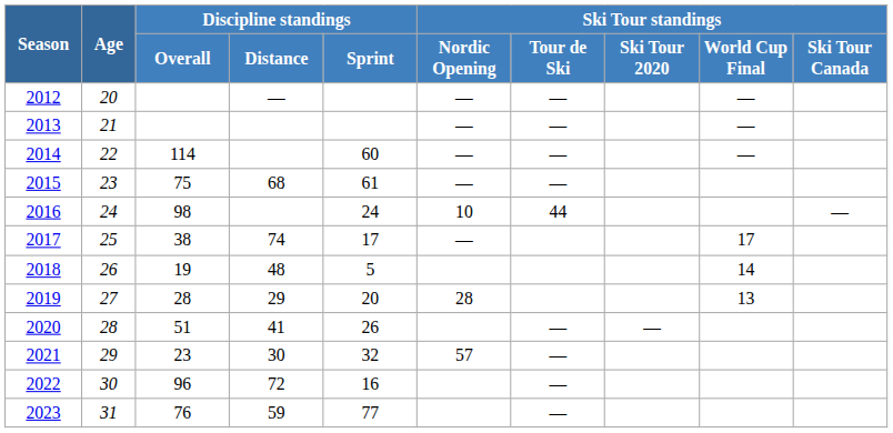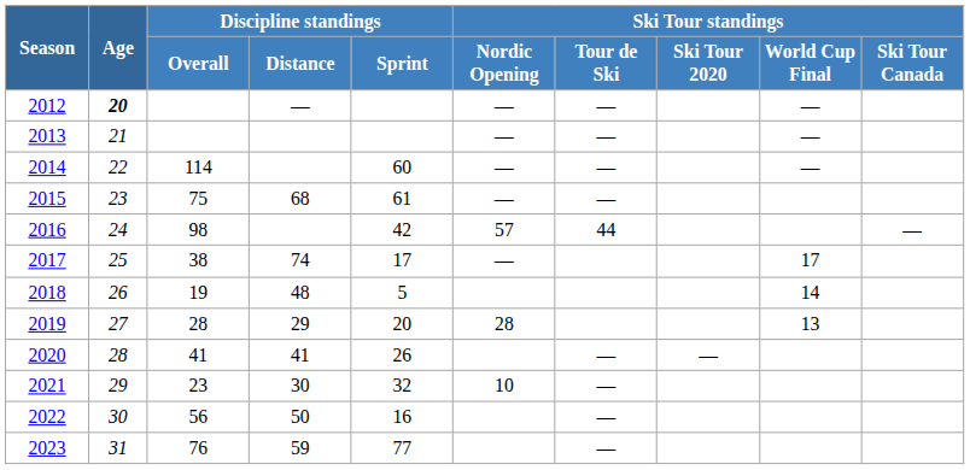 <table class="wikitable" style="font-size:95%; text-align:center; border:grey solid 1px; border-collapse:collapse; background:#ffffff;">
 <tr>
 <th style="background-color:#369; color:white; width:60px;" rowspan="2"> Season </th>
 <th style="background-color:#369; color:white; width:40px;" rowspan="2"> Age </th>
 <th style="background-color:#4180be; color:white;" colspan="3">Discipline standings</th>
 <th style="background-color:#4180be; color:white;" colspan="5">Ski Tour standings</th>
 </tr>
 <tr>
 <th style="background-color:#4180be; color:white; width:75px;">Overall</th>
 <th style="background-color:#4180be; color:white; width:75px;">Distance</th>
 <th style="background-color:#4180be; color:white; width:75px;">Sprint</th>
 <th style="background-color:#4180be; color:white; width:75px;">Nordic<br>Opening</th>
 <th style="background-color:#4180be; color:white; width:75px;">Tour de<br>Ski</th>
 <th style="background-color:#4180be; color:white; width:75px;">Ski Tour<br>2020</th>
 <th style="background-color:#4180be; color:white; width:75px;">World Cup<br>Final</th>
 <th style="background-color:#4180be; color:white; width:75px;">Ski Tour<br>Canada</th>
 </tr>
 <tr>
 <td><a href='#'>2012</a></td>
-<td><em>20</em></td>
+<td><strong><em>20</em></strong></td>
 <td></td>
 <td>—</td>
 <td></td>
 <td>—</td>
 <td>—</td>
 <td></td>
 <td>—</td>
 <td></td>
 </tr>
 <tr>
 <td><a href='#'>2013</a></td>
 <td><em>21</em></td>
 <td></td>
 <td></td>
 <td></td>
 <td>—</td>
 <td>—</td>
 <td></td>
 <td>—</td>
 <td></td>
 </tr>
 <tr>
 <td><a href='#'>2014</a></td>
 <td><em>22</em></td>
 <td>114</td>
 <td></td>
 <td>60</td>
 <td>—</td>
 <td>—</td>
 <td></td>
 <td>—</td>
 <td></td>
 </tr>
 <tr>
 <td><a href='#'>2015</a></td>
 <td><em>23</em></td>
 <td>75</td>
 <td>68</td>
 <td>61</td>
 <td>—</td>
 <td>—</td>
 <td></td>
 <td></td>
 <td></td>
 </tr>
 <tr>
 <td><a href='#'>2016</a></td>
 <td><em>24</em></td>
 <td>98</td>
 <td></td>
-<td>24</td>
-<td>10</td>
+<td>42</td>
+<td>57</td>
 <td>44</td>
 <td></td>
 <td></td>
 <td>—</td>
 </tr>
 <tr>
 <td><a href='#'>2017</a></td>
 <td><em>25</em></td>
 <td>38</td>
 <td>74</td>
 <td>17</td>
 <td>—</td>
 <td></td>
 <td></td>
 <td>17</td>
 <td></td>
 </tr>
 <tr>
 <td><a href='#'>2018</a></td>
 <td><em>26</em></td>
 <td>19</td>
 <td>48</td>
 <td>5</td>
 <td></td>
 <td></td>
 <td></td>
 <td>14</td>
 <td></td>
 </tr>
 <tr>
 <td><a href='#'>2019</a></td>
 <td><em>27</em></td>
 <td>28</td>
 <td>29</td>
 <td>20</td>
 <td>28</td>
 <td></td>
 <td></td>
 <td>13</td>
 <td></td>
 </tr>
 <tr>
 <td><a href='#'>2020</a></td>
 <td><em>28</em></td>
-<td>51</td>
+<td>41</td>
 <td>41</td>
 <td>26</td>
 <td></td>
 <td>—</td>
 <td>—</td>
 <td></td>
 <td></td>
 </tr>
 <tr>
 <td><a href='#'>2021</a></td>
 <td><em>29</em></td>
 <td>23</td>
 <td>30</td>
 <td>32</td>
-<td>57</td>
+<td>10</td>
 <td>—</td>
 <td></td>
 <td></td>
 <td></td>
 </tr>
 <tr>
 <td><a href='#'>2022</a></td>
 <td><em>30</em></td>
-<td>96</td>
-<td>72</td>
+<td>56</td>
+<td>50</td>
 <td>16</td>
 <td></td>
 <td>—</td>
 <td></td>
 <td></td>
 <td></td>
 </tr>
 <tr>
 <td><a href='#'>2023</a></td>
 <td><em>31</em></td>
 <td>76</td>
 <td>59</td>
 <td>77</td>
 <td></td>
 <td>—</td>
 <td></td>
 <td></td>
 <td></td>
 </tr>
 </table>
